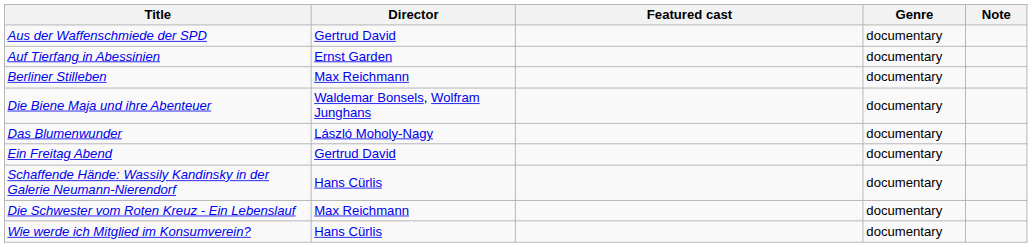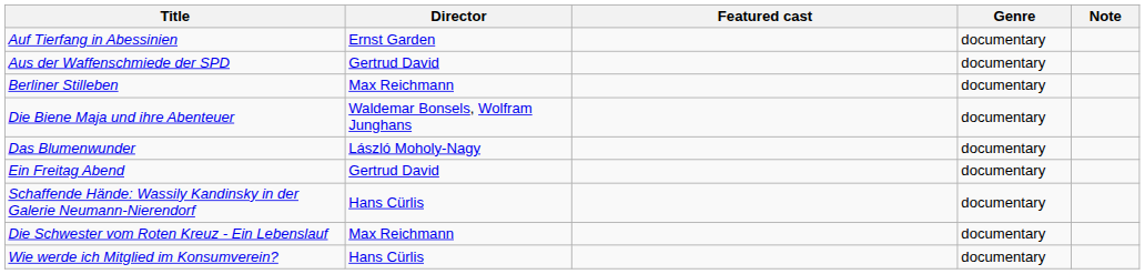 <table class="wikitable">
 <tr>
 <th style="width:30%;">Title</th>
 <th style="width:20%;">Director</th>
 <th style="width:34%;">Featured cast</th>
 <th style="width:10%;">Genre</th>
 <th style="width:10%;">Note</th>
 </tr>
 <tr>
-<td><em><a href='#'>Aus der Waffenschmiede der SPD</a></em></td>
-<td><a href='#'>Gertrud David</a></td>
+<td><em><a href='#'>Auf Tierfang in Abessinien</a></em></td>
+<td><a href='#'>Ernst Garden</a></td>
 <td></td>
 <td>documentary</td>
 <td></td>
 </tr>
 <tr>
-<td><em><a href='#'>Auf Tierfang in Abessinien</a></em></td>
-<td><a href='#'>Ernst Garden</a></td>
+<td><em><a href='#'>Aus der Waffenschmiede der SPD</a></em></td>
+<td><a href='#'>Gertrud David</a></td>
 <td></td>
 <td>documentary</td>
 <td></td>
 </tr>
 <tr>
 <td><em><a href='#'>Berliner Stilleben</a></em></td>
 <td><a href='#'>Max Reichmann</a></td>
 <td></td>
 <td>documentary</td>
 <td></td>
 </tr>
 <tr>
 <td><em><a href='#'>Die Biene Maja und ihre Abenteuer</a></em></td>
 <td><a href='#'>Waldemar Bonsels</a>, <a href='#'>Wolfram Junghans</a></td>
 <td></td>
 <td>documentary</td>
 <td></td>
 </tr>
 <tr>
 <td><em><a href='#'>Das Blumenwunder</a></em></td>
 <td><a href='#'>László Moholy-Nagy</a></td>
 <td></td>
 <td>documentary</td>
 <td></td>
 </tr>
 <tr>
 <td><em><a href='#'>Ein Freitag Abend</a></em></td>
 <td><a href='#'>Gertrud David</a></td>
 <td></td>
 <td>documentary</td>
 <td></td>
 </tr>
 <tr>
 <td><em><a href='#'>Schaffende Hände: Wassily Kandinsky in der Galerie Neumann-Nierendorf</a></em></td>
 <td><a href='#'>Hans Cürlis</a></td>
 <td></td>
 <td>documentary</td>
 <td></td>
 </tr>
 <tr>
 <td><em><a href='#'>Die Schwester vom Roten Kreuz - Ein Lebenslauf</a></em></td>
 <td><a href='#'>Max Reichmann</a></td>
 <td></td>
 <td>documentary</td>
 <td></td>
 </tr>
 <tr>
 <td><em><a href='#'>Wie werde ich Mitglied im Konsumverein?</a></em></td>
 <td><a href='#'>Hans Cürlis</a></td>
 <td></td>
 <td>documentary</td>
 <td></td>
 </tr>
 </table>
